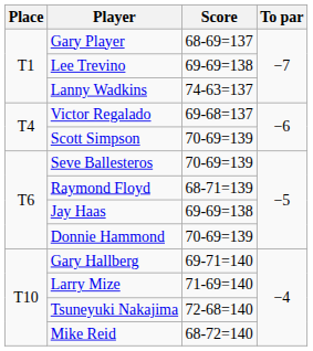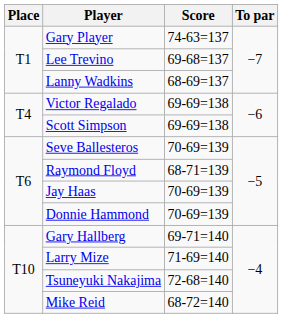 <table class="wikitable">
 <tr>
 <th>Place</th>
 <th>Player</th>
 <th>Score</th>
 <th>To par</th>
 </tr>
 <tr>
 <td rowspan=3 align="center">T1</td>
 <td> <a href='#'>Gary Player</a></td>
-<td>68-69=137</td>
+<td>74-63=137</td>
 <td rowspan=3 align="center">−7</td>
 </tr>
 <tr>
 <td> <a href='#'>Lee Trevino</a></td>
-<td>69-69=138</td>
+<td>69-68=137</td>
 </tr>
 <tr>
 <td> <a href='#'>Lanny Wadkins</a></td>
-<td>74-63=137</td>
+<td>68-69=137</td>
 </tr>
 <tr>
 <td rowspan=2 align="center">T4</td>
 <td> <a href='#'>Victor Regalado</a></td>
-<td>69-68=137</td>
+<td>69-69=138</td>
 <td rowspan=2 align="center">−6</td>
 </tr>
 <tr>
 <td> <a href='#'>Scott Simpson</a></td>
-<td>70-69=139</td>
+<td>69-69=138</td>
 </tr>
 <tr>
 <td rowspan=4 align="center">T6</td>
 <td> <a href='#'>Seve Ballesteros</a></td>
 <td>70-69=139</td>
 <td rowspan=4 align="center">−5</td>
 </tr>
 <tr>
 <td> <a href='#'>Raymond Floyd</a></td>
 <td>68-71=139</td>
 </tr>
 <tr>
 <td> <a href='#'>Jay Haas</a></td>
-<td>69-69=138</td>
+<td>70-69=139</td>
 </tr>
 <tr>
 <td> <a href='#'>Donnie Hammond</a></td>
 <td>70-69=139</td>
 </tr>
 <tr>
 <td rowspan=4 align="center">T10</td>
 <td> <a href='#'>Gary Hallberg</a></td>
 <td>69-71=140</td>
 <td rowspan=4 align="center">−4</td>
 </tr>
 <tr>
 <td> <a href='#'>Larry Mize</a></td>
 <td>71-69=140</td>
 </tr>
 <tr>
 <td> <a href='#'>Tsuneyuki Nakajima</a></td>
 <td>72-68=140</td>
 </tr>
 <tr>
 <td> <a href='#'>Mike Reid</a></td>
 <td>68-72=140</td>
 </tr>
 </table>
